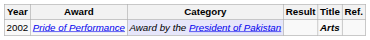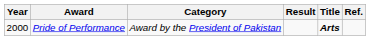 <table class="wikitable">
 <tr>
 <th>Year</th>
 <th>Award</th>
 <th>Category</th>
 <th>Result</th>
 <th>Title</th>
 <th>Ref.</th>
 </tr>
 <tr>
-<td>2002</td>
+<td>2000</td>
 <td><em><a href='#'>Pride of Performance</a></em></td>
-<td style="background: lavender;"><em>Award by the <a href='#'>President of Pakistan</a></em></td>
+<td><em>Award by the <a href='#'>President of Pakistan</a></em></td>
 <td></td>
 <td><strong><em>Arts</em></strong></td>
 <td></td>
 </tr>
 </table>
